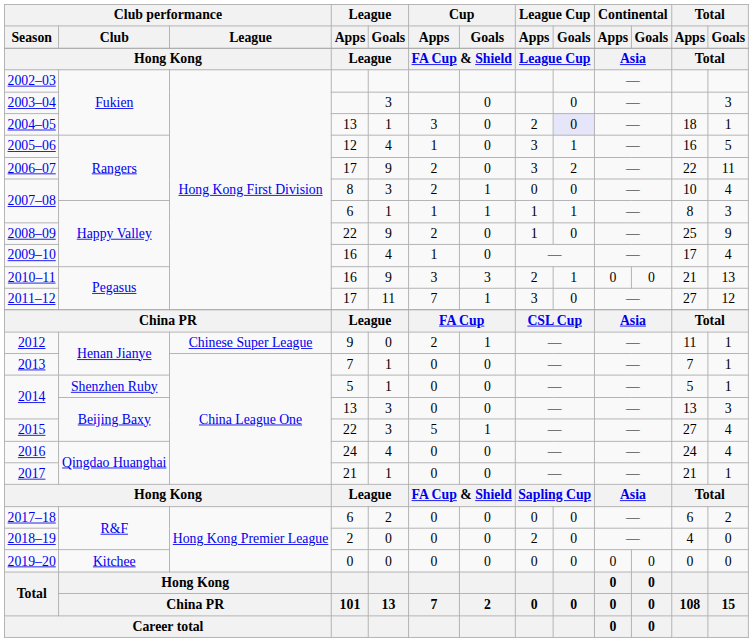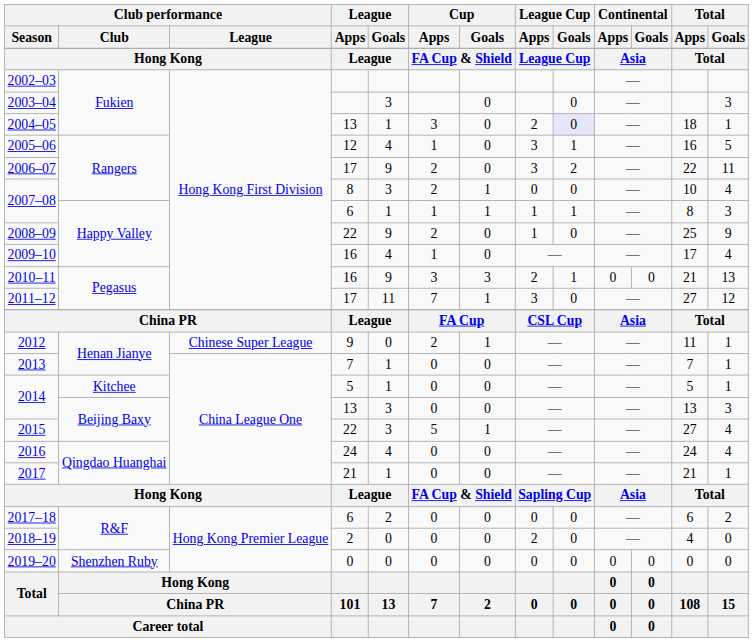 <table class="wikitable" style="text-align:center">
 <tr>
 <th colspan=3>Club performance</th>
 <th colspan=2>League</th>
 <th colspan=2>Cup</th>
 <th colspan=2>League Cup</th>
 <th colspan=2>Continental</th>
 <th colspan=2>Total</th>
 </tr>
 <tr>
 <th>Season</th>
 <th>Club</th>
 <th>League</th>
 <th>Apps</th>
 <th>Goals</th>
 <th>Apps</th>
 <th>Goals</th>
 <th>Apps</th>
 <th>Goals</th>
 <th>Apps</th>
 <th>Goals</th>
 <th>Apps</th>
 <th>Goals</th>
 </tr>
 <tr>
 </tr>
 <tr>
 <th colspan=3>Hong Kong</th>
 <th colspan=2>League</th>
 <th colspan=2><a href='#'>FA Cup</a> & <a href='#'>Shield</a></th>
 <th colspan=2><a href='#'>League Cup</a></th>
 <th colspan=2><a href='#'>Asia</a></th>
 <th colspan=2>Total</th>
 </tr>
 <tr>
 <td><a href='#'>2002–03</a></td>
 <td rowspan="3"><a href='#'>Fukien</a></td>
 <td rowspan="11"><a href='#'>Hong Kong First Division</a></td>
 <td></td>
 <td></td>
 <td></td>
 <td></td>
 <td></td>
 <td></td>
 <td colspan="2">—</td>
 <td></td>
 <td></td>
 </tr>
 <tr>
 <td><a href='#'>2003–04</a></td>
 <td></td>
 <td>3</td>
 <td></td>
 <td>0</td>
 <td></td>
 <td>0</td>
 <td colspan="2">—</td>
 <td></td>
 <td>3</td>
 </tr>
 <tr>
 <td><a href='#'>2004–05</a></td>
 <td>13</td>
 <td>1</td>
 <td>3</td>
 <td>0</td>
 <td>2</td>
 <td style="background: lavender;">0</td>
 <td colspan="2">—</td>
 <td>18</td>
 <td>1</td>
 </tr>
 <tr>
 <td><a href='#'>2005–06</a></td>
 <td rowspan="3"><a href='#'>Rangers</a></td>
 <td>12</td>
 <td>4</td>
 <td>1</td>
 <td>0</td>
 <td>3</td>
 <td>1</td>
 <td colspan="2">—</td>
 <td>16</td>
 <td>5</td>
 </tr>
 <tr>
 <td><a href='#'>2006–07</a></td>
 <td>17</td>
 <td>9</td>
 <td>2</td>
 <td>0</td>
 <td>3</td>
 <td>2</td>
 <td colspan="2">—</td>
 <td>22</td>
 <td>11</td>
 </tr>
 <tr>
 <td rowspan="2"><a href='#'>2007–08</a></td>
 <td>8</td>
 <td>3</td>
 <td>2</td>
 <td>1</td>
 <td>0</td>
 <td>0</td>
 <td colspan="2">—</td>
 <td>10</td>
 <td>4</td>
 </tr>
 <tr>
 <td rowspan="3"><a href='#'>Happy Valley</a></td>
 <td>6</td>
 <td>1</td>
 <td>1</td>
 <td>1</td>
 <td>1</td>
 <td>1</td>
 <td colspan="2">—</td>
 <td>8</td>
 <td>3</td>
 </tr>
 <tr>
 <td><a href='#'>2008–09</a></td>
 <td>22</td>
 <td>9</td>
 <td>2</td>
 <td>0</td>
 <td>1</td>
 <td>0</td>
 <td colspan="2">—</td>
 <td>25</td>
 <td>9</td>
 </tr>
 <tr>
 <td><a href='#'>2009–10</a></td>
 <td>16</td>
 <td>4</td>
 <td>1</td>
 <td>0</td>
 <td colspan="2">—</td>
 <td colspan="2">—</td>
 <td>17</td>
 <td>4</td>
 </tr>
 <tr>
 <td><a href='#'>2010–11</a></td>
 <td rowspan="2"><a href='#'>Pegasus</a></td>
 <td>16</td>
 <td>9</td>
 <td>3</td>
 <td>3</td>
 <td>2</td>
 <td>1</td>
 <td>0</td>
 <td>0</td>
 <td>21</td>
 <td>13</td>
 </tr>
 <tr>
 <td><a href='#'>2011–12</a></td>
 <td>17</td>
 <td>11</td>
 <td>7</td>
 <td>1</td>
 <td>3</td>
 <td>0</td>
 <td colspan="2">—</td>
 <td>27</td>
 <td>12</td>
 </tr>
 <tr>
 </tr>
 <tr>
 <th colspan=3>China PR</th>
 <th colspan=2>League</th>
 <th colspan=2><a href='#'>FA Cup</a></th>
 <th colspan=2><a href='#'>CSL Cup</a></th>
 <th colspan=2><a href='#'>Asia</a></th>
 <th colspan=2>Total</th>
 </tr>
 <tr>
 <td><a href='#'>2012</a></td>
 <td rowspan="2"><a href='#'>Henan Jianye</a></td>
 <td><a href='#'>Chinese Super League</a></td>
 <td>9</td>
 <td>0</td>
 <td>2</td>
 <td>1</td>
 <td colspan="2">—</td>
 <td colspan="2">—</td>
 <td>11</td>
 <td>1</td>
 </tr>
 <tr>
 <td><a href='#'>2013</a></td>
 <td rowspan="6"><a href='#'>China League One</a></td>
 <td>7</td>
 <td>1</td>
 <td>0</td>
 <td>0</td>
 <td colspan="2">—</td>
 <td colspan="2">—</td>
 <td>7</td>
 <td>1</td>
 </tr>
 <tr>
 <td rowspan="2"><a href='#'>2014</a></td>
-<td><a href='#'>Shenzhen Ruby</a></td>
+<td rowspan="1"><a href='#'>Kitchee</a></td>
 <td>5</td>
 <td>1</td>
 <td>0</td>
 <td>0</td>
 <td colspan="2">—</td>
 <td colspan="2">—</td>
 <td>5</td>
 <td>1</td>
 </tr>
 <tr>
 <td rowspan="2"><a href='#'>Beijing Baxy</a></td>
 <td>13</td>
 <td>3</td>
 <td>0</td>
 <td>0</td>
 <td colspan="2">—</td>
 <td colspan="2">—</td>
 <td>13</td>
 <td>3</td>
 </tr>
 <tr>
 <td><a href='#'>2015</a></td>
 <td>22</td>
 <td>3</td>
 <td>5</td>
 <td>1</td>
 <td colspan="2">—</td>
 <td colspan="2">—</td>
 <td>27</td>
 <td>4</td>
 </tr>
 <tr>
 <td><a href='#'>2016</a></td>
 <td rowspan="2"><a href='#'>Qingdao Huanghai</a></td>
 <td>24</td>
 <td>4</td>
 <td>0</td>
 <td>0</td>
 <td colspan="2">—</td>
 <td colspan="2">—</td>
 <td>24</td>
 <td>4</td>
 </tr>
 <tr>
 <td><a href='#'>2017</a></td>
 <td>21</td>
 <td>1</td>
 <td>0</td>
 <td>0</td>
 <td colspan="2">—</td>
 <td colspan="2">—</td>
 <td>21</td>
 <td>1</td>
 </tr>
 <tr>
 <th colspan=3>Hong Kong</th>
 <th colspan=2>League</th>
 <th colspan=2><a href='#'>FA Cup</a> & <a href='#'>Shield</a></th>
 <th colspan=2><a href='#'>Sapling Cup</a></th>
 <th colspan=2><a href='#'>Asia</a></th>
 <th colspan=2>Total</th>
 </tr>
 <tr>
 <td><a href='#'>2017–18</a></td>
 <td rowspan="2"><a href='#'>R&F</a></td>
 <td rowspan="3"><a href='#'>Hong Kong Premier League</a></td>
 <td>6</td>
 <td>2</td>
 <td>0</td>
 <td>0</td>
 <td>0</td>
 <td>0</td>
 <td colspan="2">—</td>
 <td>6</td>
 <td>2</td>
 </tr>
 <tr>
 <td><a href='#'>2018–19</a></td>
 <td>2</td>
 <td>0</td>
 <td>0</td>
 <td>0</td>
 <td>2</td>
 <td>0</td>
 <td colspan="2">—</td>
 <td>4</td>
 <td>0</td>
 </tr>
 <tr>
 <td><a href='#'>2019–20</a></td>
-<td rowspan="1"><a href='#'>Kitchee</a></td>
+<td><a href='#'>Shenzhen Ruby</a></td>
 <td>0</td>
 <td>0</td>
 <td>0</td>
 <td>0</td>
 <td>0</td>
 <td>0</td>
 <td>0</td>
 <td>0</td>
 <td>0</td>
 <td>0</td>
 </tr>
 <tr>
 <th rowspan=2>Total</th>
 <th colspan=2>Hong Kong</th>
 <th></th>
 <th></th>
 <th></th>
 <th></th>
 <th></th>
 <th></th>
 <th>0</th>
 <th>0</th>
 <th></th>
 <th></th>
 </tr>
 <tr>
 <th colspan=2>China PR</th>
 <th>101</th>
 <th>13</th>
 <th>7</th>
 <th>2</th>
 <th>0</th>
 <th>0</th>
 <th>0</th>
 <th>0</th>
 <th>108</th>
 <th>15</th>
 </tr>
 <tr>
 <th colspan=3>Career total</th>
 <th></th>
 <th></th>
 <th></th>
 <th></th>
 <th></th>
 <th></th>
 <th>0</th>
 <th>0</th>
 <th></th>
 <th></th>
 </tr>
 </table>
